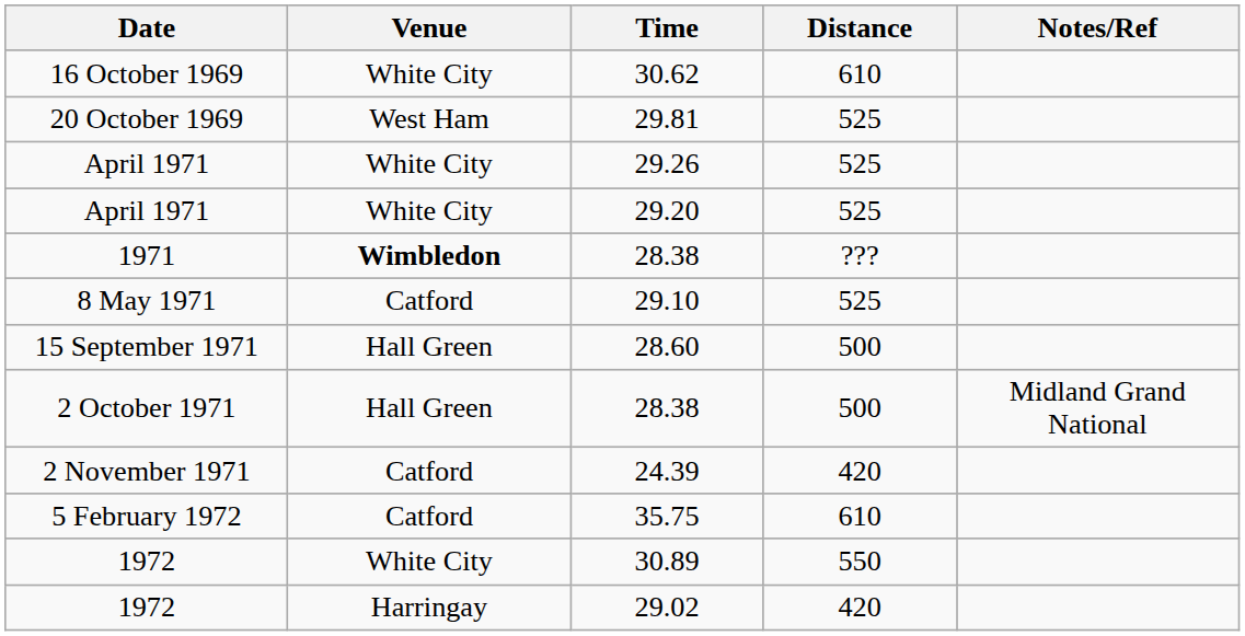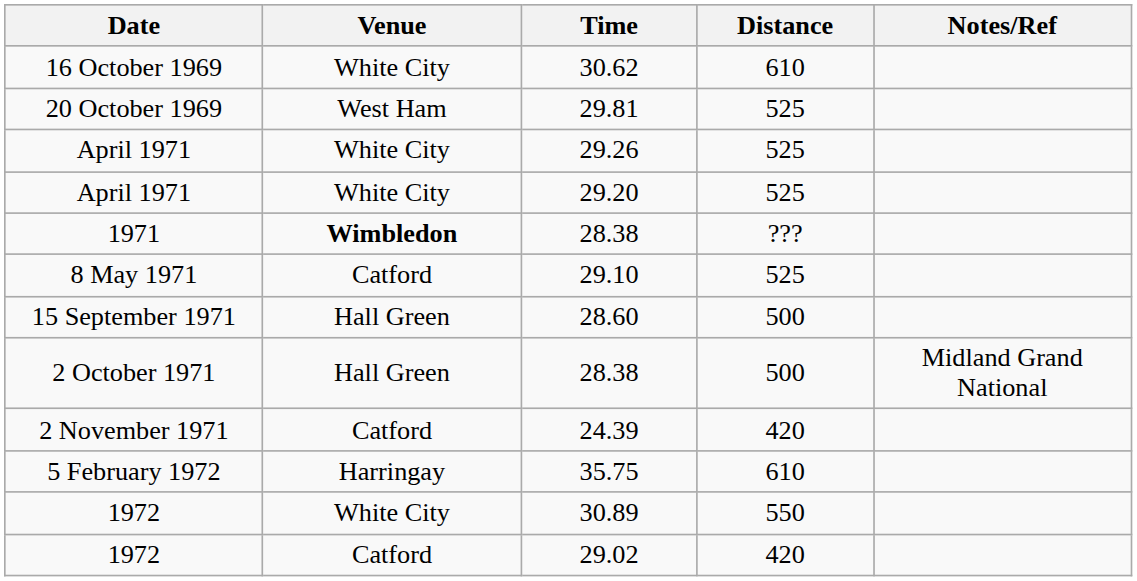 <table class="wikitable" style="font-size: 100%">
 <tr>
 <th width=150>Date</th>
 <th width=150>Venue</th>
 <th width=100>Time</th>
 <th width=100>Distance</th>
 <th width=150>Notes/Ref</th>
 </tr>
 <tr align=center>
 <td>16 October 1969</td>
 <td>White City</td>
 <td>30.62</td>
 <td>610</td>
 <td></td>
 </tr>
 <tr align=center>
 <td>20 October 1969</td>
 <td>West Ham</td>
 <td>29.81</td>
 <td>525</td>
 <td></td>
 </tr>
 <tr align=center>
 <td>April 1971</td>
 <td>White City</td>
 <td>29.26</td>
 <td>525</td>
 <td></td>
 </tr>
 <tr align=center>
 <td>April 1971</td>
 <td>White City</td>
 <td>29.20</td>
 <td>525</td>
 <td></td>
 </tr>
 <tr align=center>
 <td>1971</td>
 <td><strong>Wimbledon</strong></td>
 <td>28.38</td>
 <td>???</td>
 <td></td>
 </tr>
 <tr align=center>
 <td>8 May 1971</td>
 <td>Catford</td>
 <td>29.10</td>
 <td>525</td>
 <td></td>
 </tr>
 <tr align=center>
 <td>15 September 1971</td>
 <td>Hall Green</td>
 <td>28.60</td>
 <td>500</td>
 <td></td>
 </tr>
 <tr align=center>
 <td>2 October 1971</td>
 <td>Hall Green</td>
 <td>28.38</td>
 <td>500</td>
 <td>Midland Grand National</td>
 </tr>
 <tr align=center>
 <td>2 November 1971</td>
 <td>Catford</td>
 <td>24.39</td>
 <td>420</td>
 <td></td>
 </tr>
 <tr align=center>
 <td>5 February 1972</td>
-<td>Catford</td>
+<td>Harringay</td>
 <td>35.75</td>
 <td>610</td>
 <td></td>
 </tr>
 <tr align=center>
 <td>1972</td>
 <td>White City</td>
 <td>30.89</td>
 <td>550</td>
 <td></td>
 </tr>
 <tr align=center>
 <td>1972</td>
-<td>Harringay</td>
+<td>Catford</td>
 <td>29.02</td>
 <td>420</td>
 <td></td>
 </tr>
 </table>
